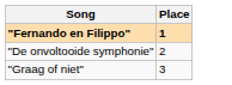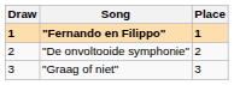 <table class="sortable wikitable">
 <tr>
+<th>Draw</th>
 <th>Song</th>
 <th>Place</th>
 </tr>
 <tr style="background:#FFDEAD; font-weight:bold;">
+<td>1</td>
 <td>"Fernando en Filippo"</td>
 <td>1</td>
 </tr>
 <tr>
+<td>2</td>
 <td>"De onvoltooide symphonie"</td>
 <td>2</td>
 </tr>
 <tr>
+<td>3</td>
 <td>"Graag of niet"</td>
 <td>3</td>
 </tr>
 </table>
